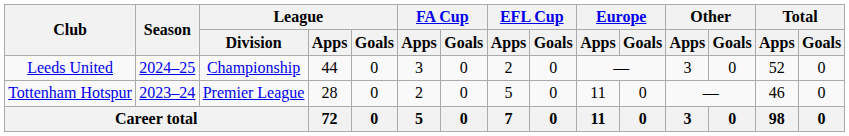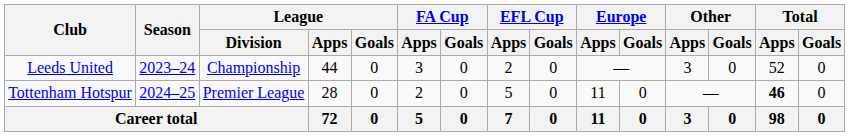 <table class=wikitable style=text-align:center>
 <tr>
 <th rowspan=2>Club</th>
 <th rowspan=2>Season</th>
 <th colspan=3>League</th>
 <th colspan=2><a href='#'>FA Cup</a></th>
 <th colspan=2><a href='#'>EFL Cup</a></th>
 <th colspan=2><a href='#'>Europe</a></th>
 <th colspan=2>Other</th>
 <th colspan=2>Total</th>
 </tr>
 <tr>
 <th>Division</th>
 <th>Apps</th>
 <th>Goals</th>
 <th>Apps</th>
 <th>Goals</th>
 <th>Apps</th>
 <th>Goals</th>
 <th>Apps</th>
 <th>Goals</th>
 <th>Apps</th>
 <th>Goals</th>
 <th>Apps</th>
 <th>Goals</th>
 </tr>
 <tr>
 <td><a href='#'>Leeds United</a></td>
-<td><a href='#'>2024–25</a></td>
+<td><a href='#'>2023–24</a></td>
 <td><a href='#'>Championship</a></td>
 <td>44</td>
 <td>0</td>
 <td>3</td>
 <td>0</td>
 <td>2</td>
 <td>0</td>
 <td colspan="2">—</td>
 <td>3</td>
 <td>0</td>
 <td>52</td>
 <td>0</td>
 </tr>
 <tr>
 <td><a href='#'>Tottenham Hotspur</a></td>
-<td><a href='#'>2023–24</a></td>
+<td><a href='#'>2024–25</a></td>
 <td><a href='#'>Premier League</a></td>
 <td>28</td>
 <td>0</td>
 <td>2</td>
 <td>0</td>
 <td>5</td>
 <td>0</td>
 <td>11</td>
 <td>0</td>
 <td colspan="2">—</td>
-<td>46</td>
+<td><strong>46</strong></td>
 <td>0</td>
 </tr>
 <tr>
 <th colspan=3>Career total</th>
 <th>72</th>
 <th>0</th>
 <th>5</th>
 <th>0</th>
 <th>7</th>
 <th>0</th>
 <th>11</th>
 <th>0</th>
 <th>3</th>
 <th>0</th>
 <th>98</th>
 <th>0</th>
 </tr>
 </table>
